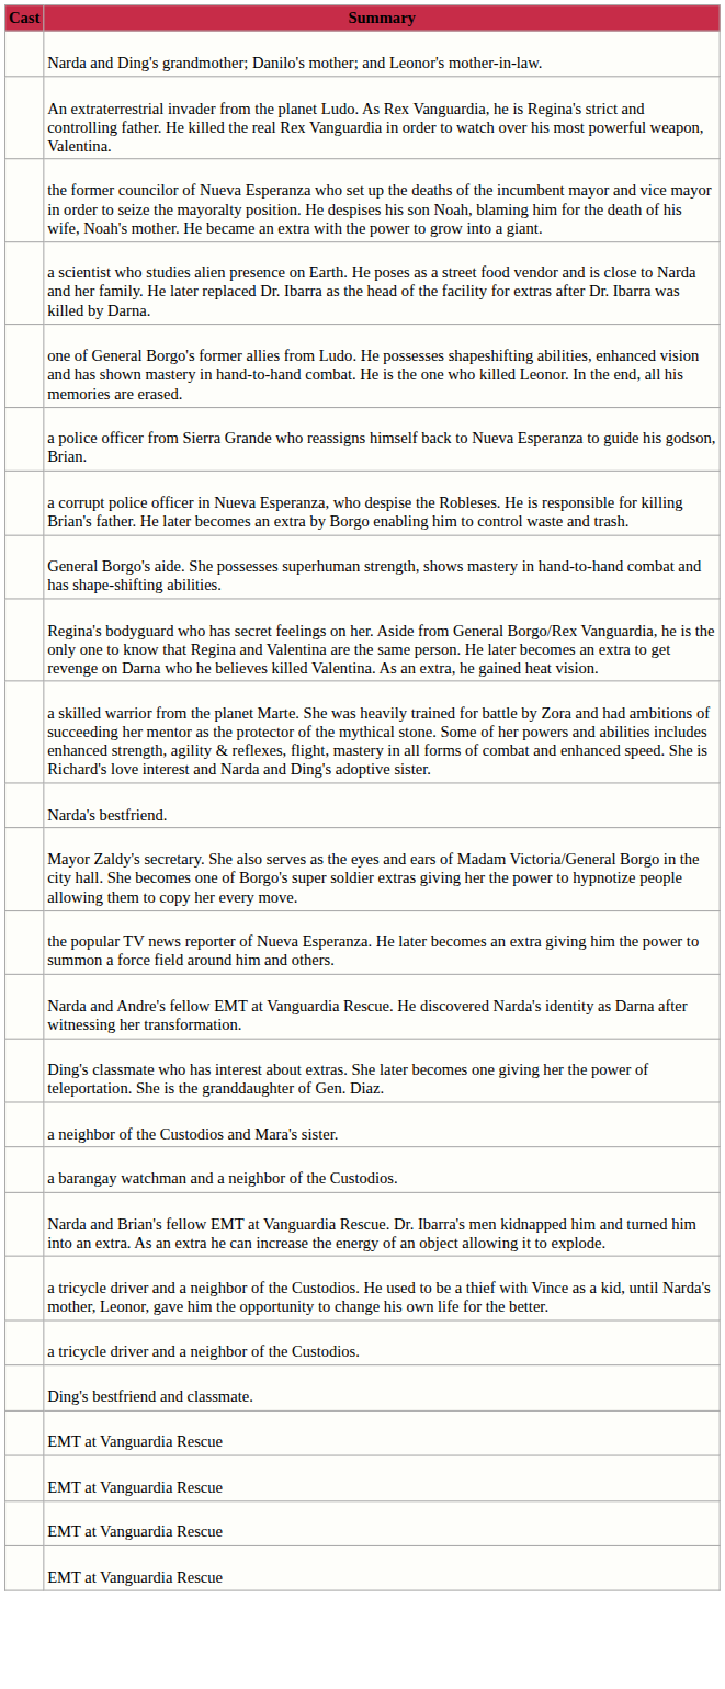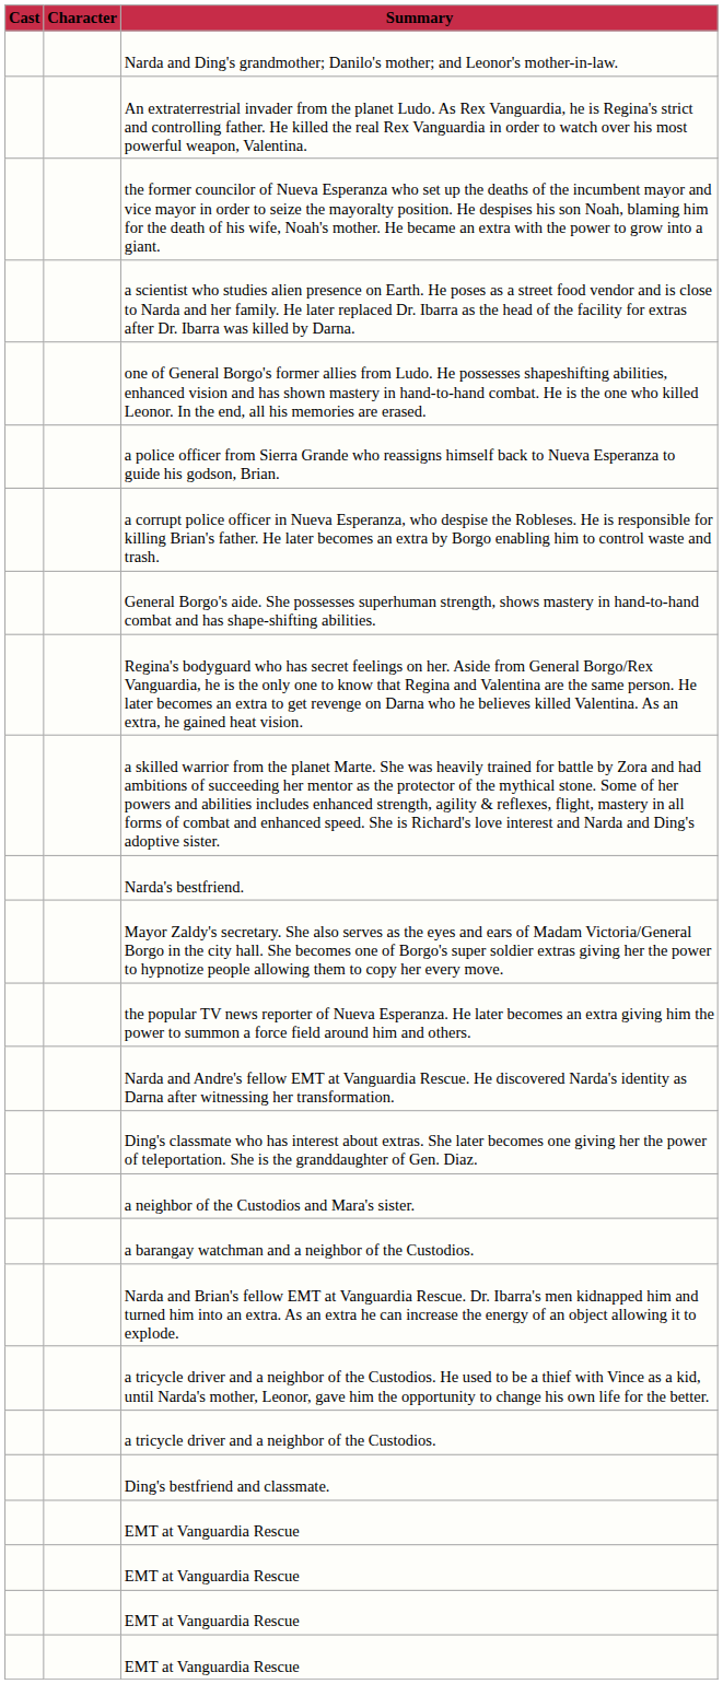 <table class="wikitable" style=" background:#FEFEFA; font-size: 85%;">
 <tr>
 <th style="background:#C72C48;">Cast</th>
+<th style="background:#C72C48; ">Character</th>
 <th style="background:#C72C48;">Summary</th>
 </tr>
 <tr>
+<td></td>
 <td></td>
 <td><br>Narda and Ding's grandmother; Danilo's mother; and Leonor's mother-in-law.</td>
 </tr>
 <tr>
 <td></td>
+<td></td>
 <td><br>An extraterrestrial invader from the planet Ludo. As Rex Vanguardia, he is Regina's strict and controlling father. He killed the real Rex Vanguardia in order to watch over his most powerful weapon, Valentina.</td>
 </tr>
 <tr>
+<td></td>
 <td></td>
 <td><br>the former councilor of Nueva Esperanza who set up the deaths of the incumbent mayor and vice mayor in order to seize the mayoralty position. He despises his son Noah, blaming him for the death of his wife, Noah's mother. He became an extra with the power to grow into a giant.</td>
 </tr>
 <tr>
 <td></td>
+<td></td>
 <td><br>a scientist who studies alien presence on Earth. He poses as a street food vendor and is close to Narda and her family. He later replaced Dr. Ibarra as the head of the facility for extras after Dr. Ibarra was killed by Darna.</td>
 </tr>
 <tr>
+<td></td>
 <td></td>
 <td><br>one of General Borgo's former allies from Ludo. He possesses shapeshifting abilities, enhanced vision and has shown mastery in hand-to-hand combat.  He is the one who killed Leonor. In the end, all his memories are erased.</td>
 </tr>
 <tr>
 <td></td>
+<td></td>
 <td><br>a police officer from Sierra Grande who reassigns himself back to Nueva Esperanza to guide his godson, Brian.</td>
 </tr>
 <tr>
+<td></td>
 <td></td>
 <td><br>a corrupt police officer in Nueva Esperanza, who despise the Robleses. He is responsible for killing Brian's father. He later becomes an extra by Borgo enabling him to control waste and trash.</td>
 </tr>
 <tr>
 <td></td>
+<td></td>
 <td><br>General Borgo's aide. She possesses superhuman strength, shows mastery in hand-to-hand combat and has shape-shifting abilities.</td>
 </tr>
 <tr>
+<td></td>
 <td></td>
 <td><br>Regina's bodyguard who has secret feelings on her. Aside from General Borgo/Rex Vanguardia, he is the only one to know that Regina and Valentina are the same person. He later becomes an extra to get revenge on Darna who he believes killed Valentina. As an extra, he gained heat vision.</td>
 </tr>
 <tr>
 <td></td>
+<td></td>
 <td><br>a skilled warrior from the planet Marte. She was heavily trained for battle by Zora and had ambitions of succeeding her mentor as the protector of the mythical stone. Some of her powers and abilities includes enhanced strength, agility & reflexes, flight, mastery in all forms of combat and enhanced speed. She is Richard's love interest and Narda and Ding's adoptive sister.</td>
 </tr>
 <tr>
+<td></td>
 <td></td>
 <td><br>Narda's bestfriend.</td>
 </tr>
 <tr>
 <td></td>
+<td></td>
 <td><br>Mayor Zaldy's secretary. She also serves as the eyes and ears of Madam Victoria/General Borgo in the city hall. She becomes one of Borgo's super soldier extras giving her the power to hypnotize people allowing them to copy her every move.</td>
 </tr>
 <tr>
+<td></td>
 <td></td>
 <td><br>the popular TV news reporter of Nueva Esperanza. He later becomes an extra giving him the power to summon a force field around him and others.</td>
 </tr>
 <tr>
 <td></td>
+<td></td>
 <td><br>Narda and Andre's fellow EMT at Vanguardia Rescue. He discovered Narda's identity as Darna after witnessing her transformation.</td>
 </tr>
 <tr>
+<td></td>
 <td></td>
 <td><br>Ding's classmate who has interest about extras. She later becomes one giving her the power of teleportation. She is the granddaughter of Gen. Diaz.</td>
 </tr>
 <tr>
 <td></td>
+<td></td>
 <td><br>a neighbor of the Custodios and Mara's sister.</td>
 </tr>
 <tr>
+<td></td>
 <td></td>
 <td><br>a barangay watchman and a neighbor of the Custodios.</td>
 </tr>
 <tr>
 <td></td>
+<td></td>
 <td><br>Narda and Brian's fellow EMT at Vanguardia Rescue. Dr. Ibarra's men kidnapped him and turned him into an extra. As an extra he can increase the energy of an object allowing it to explode.</td>
 </tr>
 <tr>
+<td></td>
 <td></td>
 <td><br>a tricycle driver and a neighbor of the Custodios. He used to be a thief with Vince as a kid, until Narda's mother, Leonor, gave him the opportunity to change his own life for the better.</td>
 </tr>
 <tr>
 <td></td>
+<td></td>
 <td><br>a tricycle driver and a neighbor of the Custodios.</td>
 </tr>
 <tr>
+<td></td>
 <td></td>
 <td><br>Ding's bestfriend and classmate.</td>
 </tr>
 <tr>
 <td></td>
-<td><br>EMT at Vanguardia Rescue</td>
-</tr>
-<tr>
 <td></td>
 <td><br>EMT at Vanguardia Rescue</td>
 </tr>
 <tr>
 <td></td>
+<td></td>
 <td><br>EMT at Vanguardia Rescue</td>
 </tr>
 <tr>
 <td></td>
+<td></td>
+<td><br>EMT at Vanguardia Rescue</td>
+</tr>
+<tr>
+<td></td>
+<td></td>
 <td><br>EMT at Vanguardia Rescue</td>
 </tr>
 </table>
